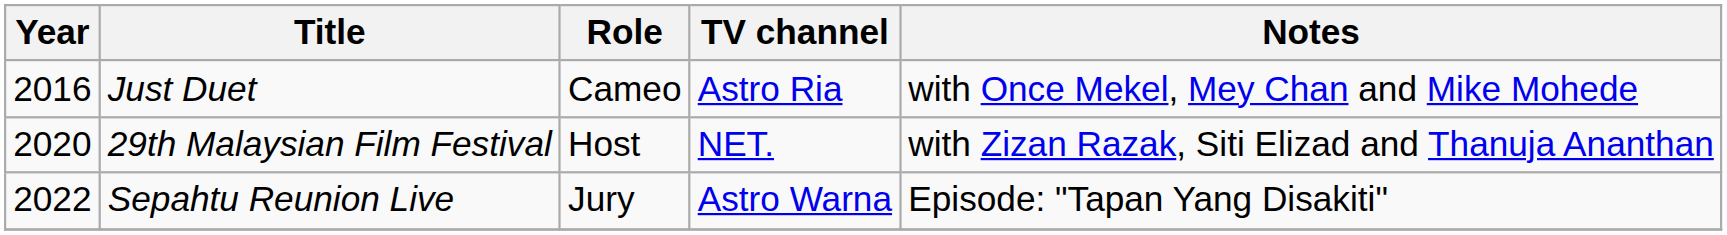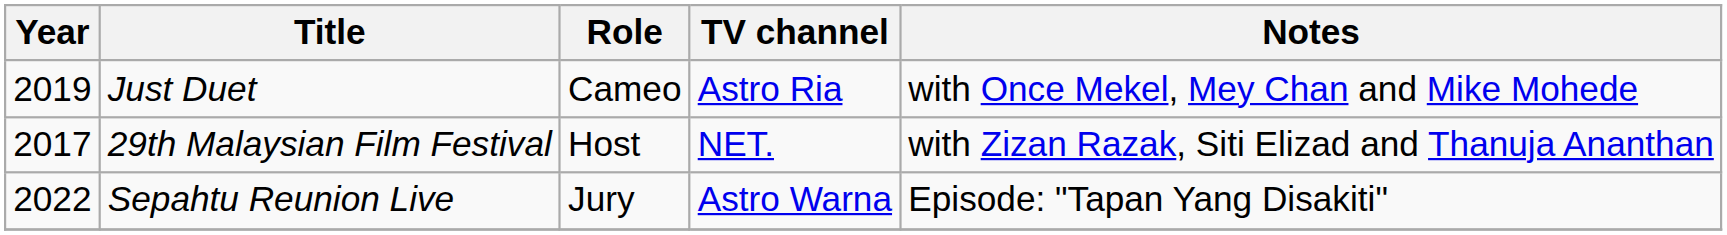 <table class="wikitable">
 <tr>
 <th>Year</th>
 <th>Title</th>
 <th>Role</th>
 <th>TV channel</th>
 <th>Notes</th>
 </tr>
 <tr>
-<td>2016</td>
+<td>2019</td>
 <td><em>Just Duet</em></td>
 <td>Cameo</td>
 <td><a href='#'>Astro Ria</a></td>
 <td>with <a href='#'>Once Mekel</a>, <a href='#'>Mey Chan</a> and <a href='#'>Mike Mohede</a></td>
 </tr>
 <tr>
-<td>2020</td>
+<td>2017</td>
 <td><em>29th Malaysian Film Festival</em></td>
 <td>Host</td>
 <td><a href='#'>NET.</a></td>
 <td>with <a href='#'>Zizan Razak</a>, Siti Elizad and <a href='#'>Thanuja Ananthan</a></td>
 </tr>
 <tr>
 <td>2022</td>
 <td><em>Sepahtu Reunion Live</em></td>
 <td>Jury</td>
 <td><a href='#'>Astro Warna</a></td>
 <td>Episode: "Tapan Yang Disakiti"</td>
 </tr>
 <tr>
 </tr>
 </table>
